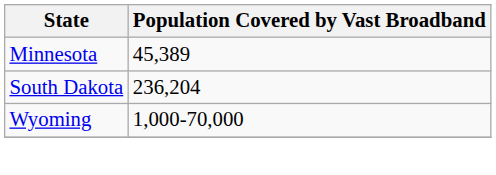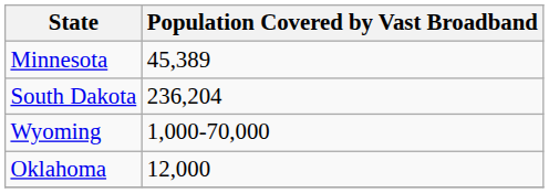 <table class="wikitable sortable">
 <tr>
 <th>State</th>
 <th>Population Covered by Vast Broadband</th>
 </tr>
 <tr>
 <td><a href='#'>Minnesota</a></td>
 <td>45,389</td>
 </tr>
 <tr>
 <td><a href='#'>South Dakota</a></td>
 <td>236,204</td>
 </tr>
 <tr>
 <td><a href='#'>Wyoming</a></td>
 <td>1,000-70,000</td>
 </tr>
 <tr>
+<td><a href='#'>Oklahoma</a></td>
+<td>12,000</td>
+</tr>
+<tr>
 </tr>
 </table>
